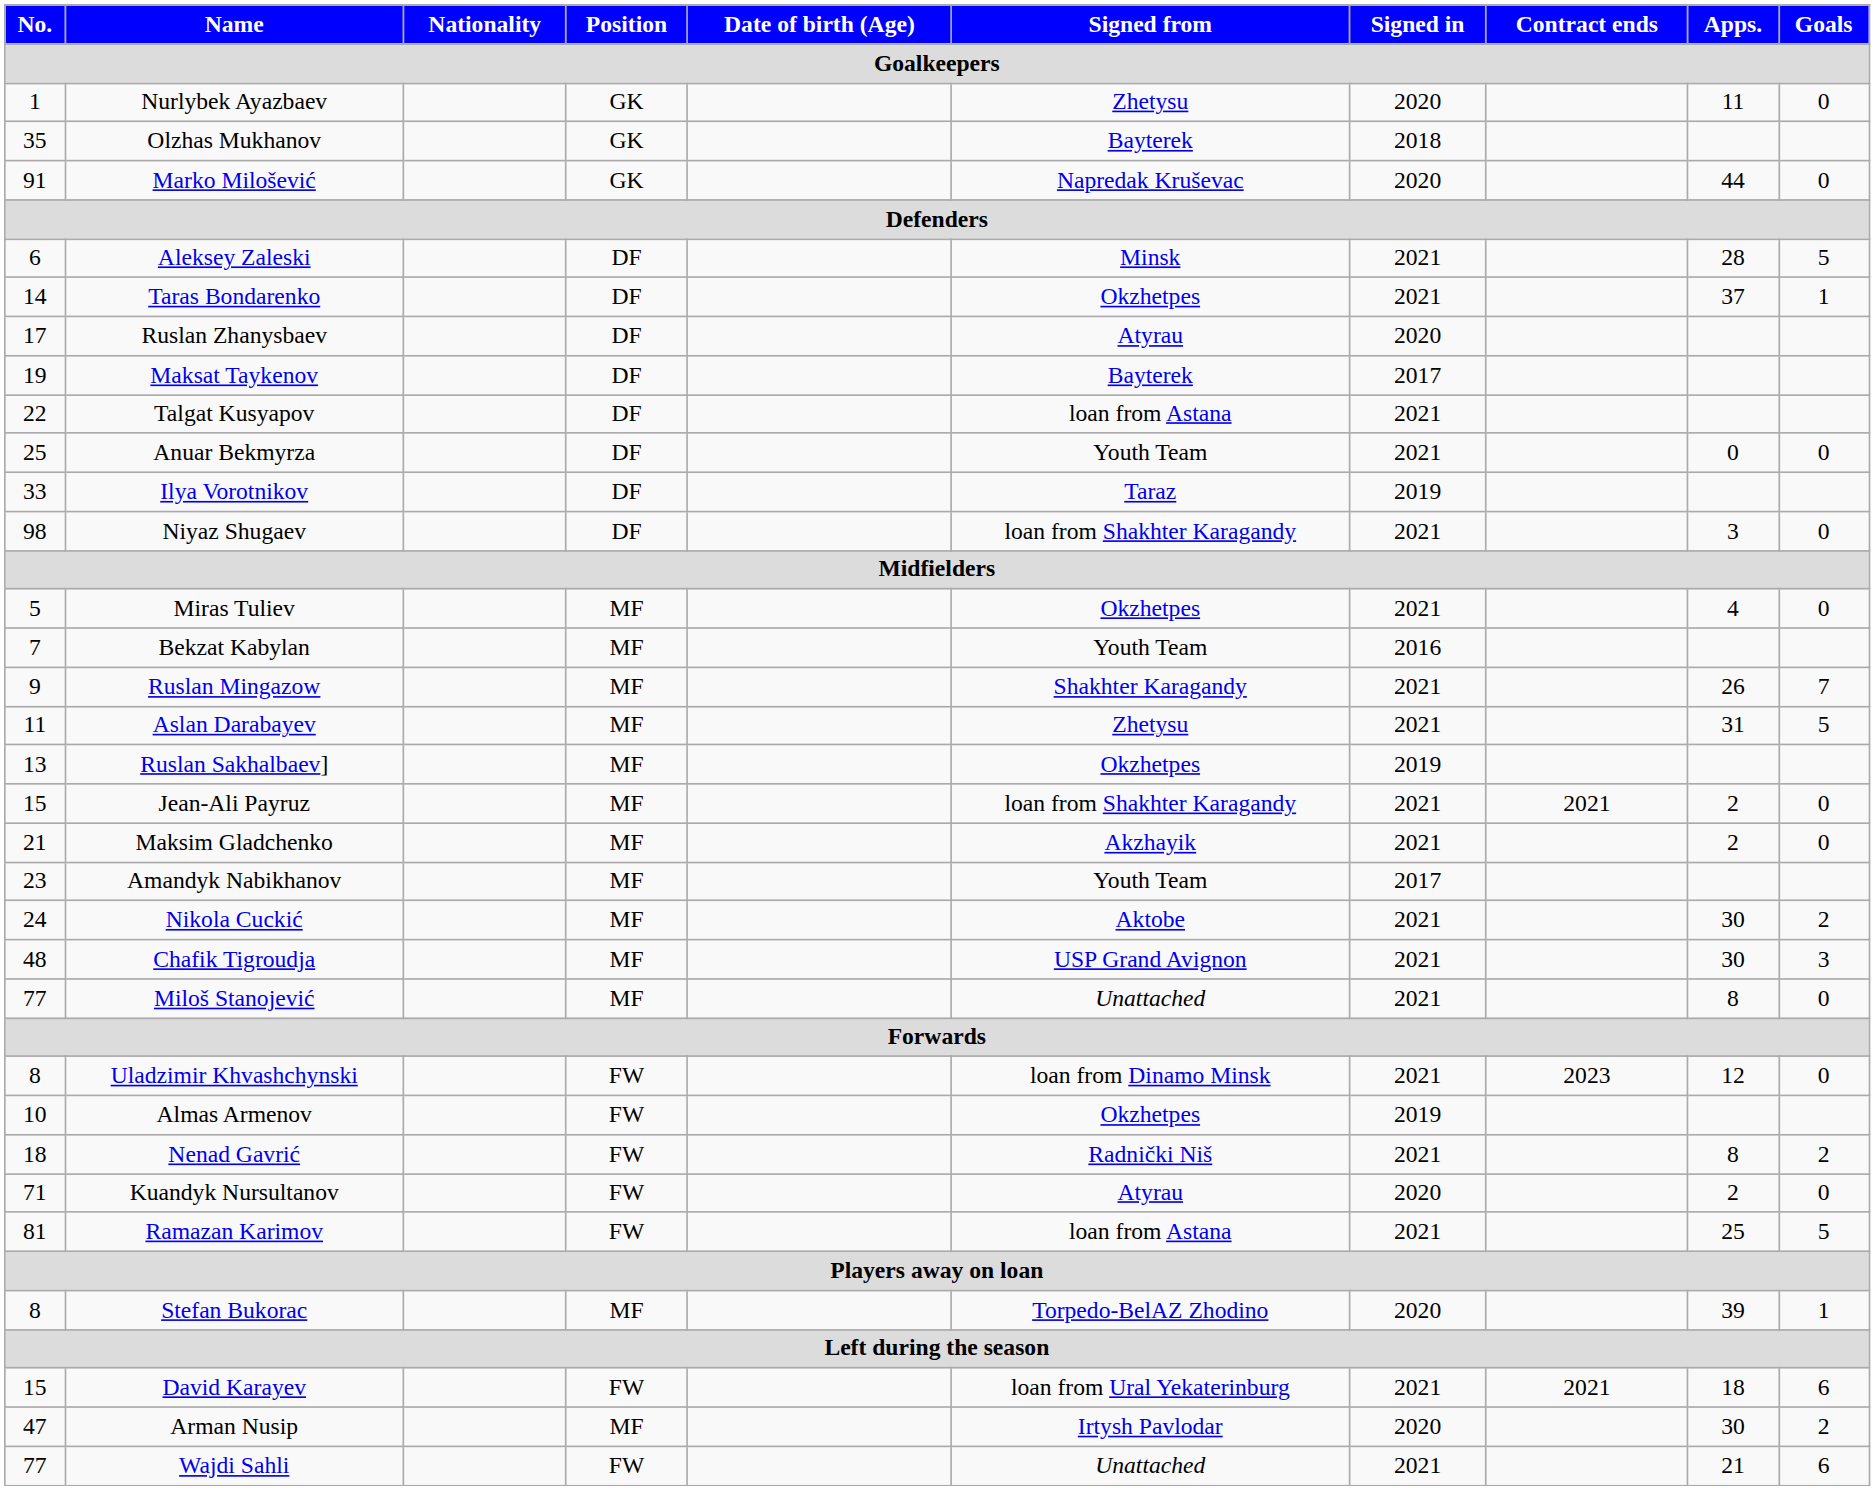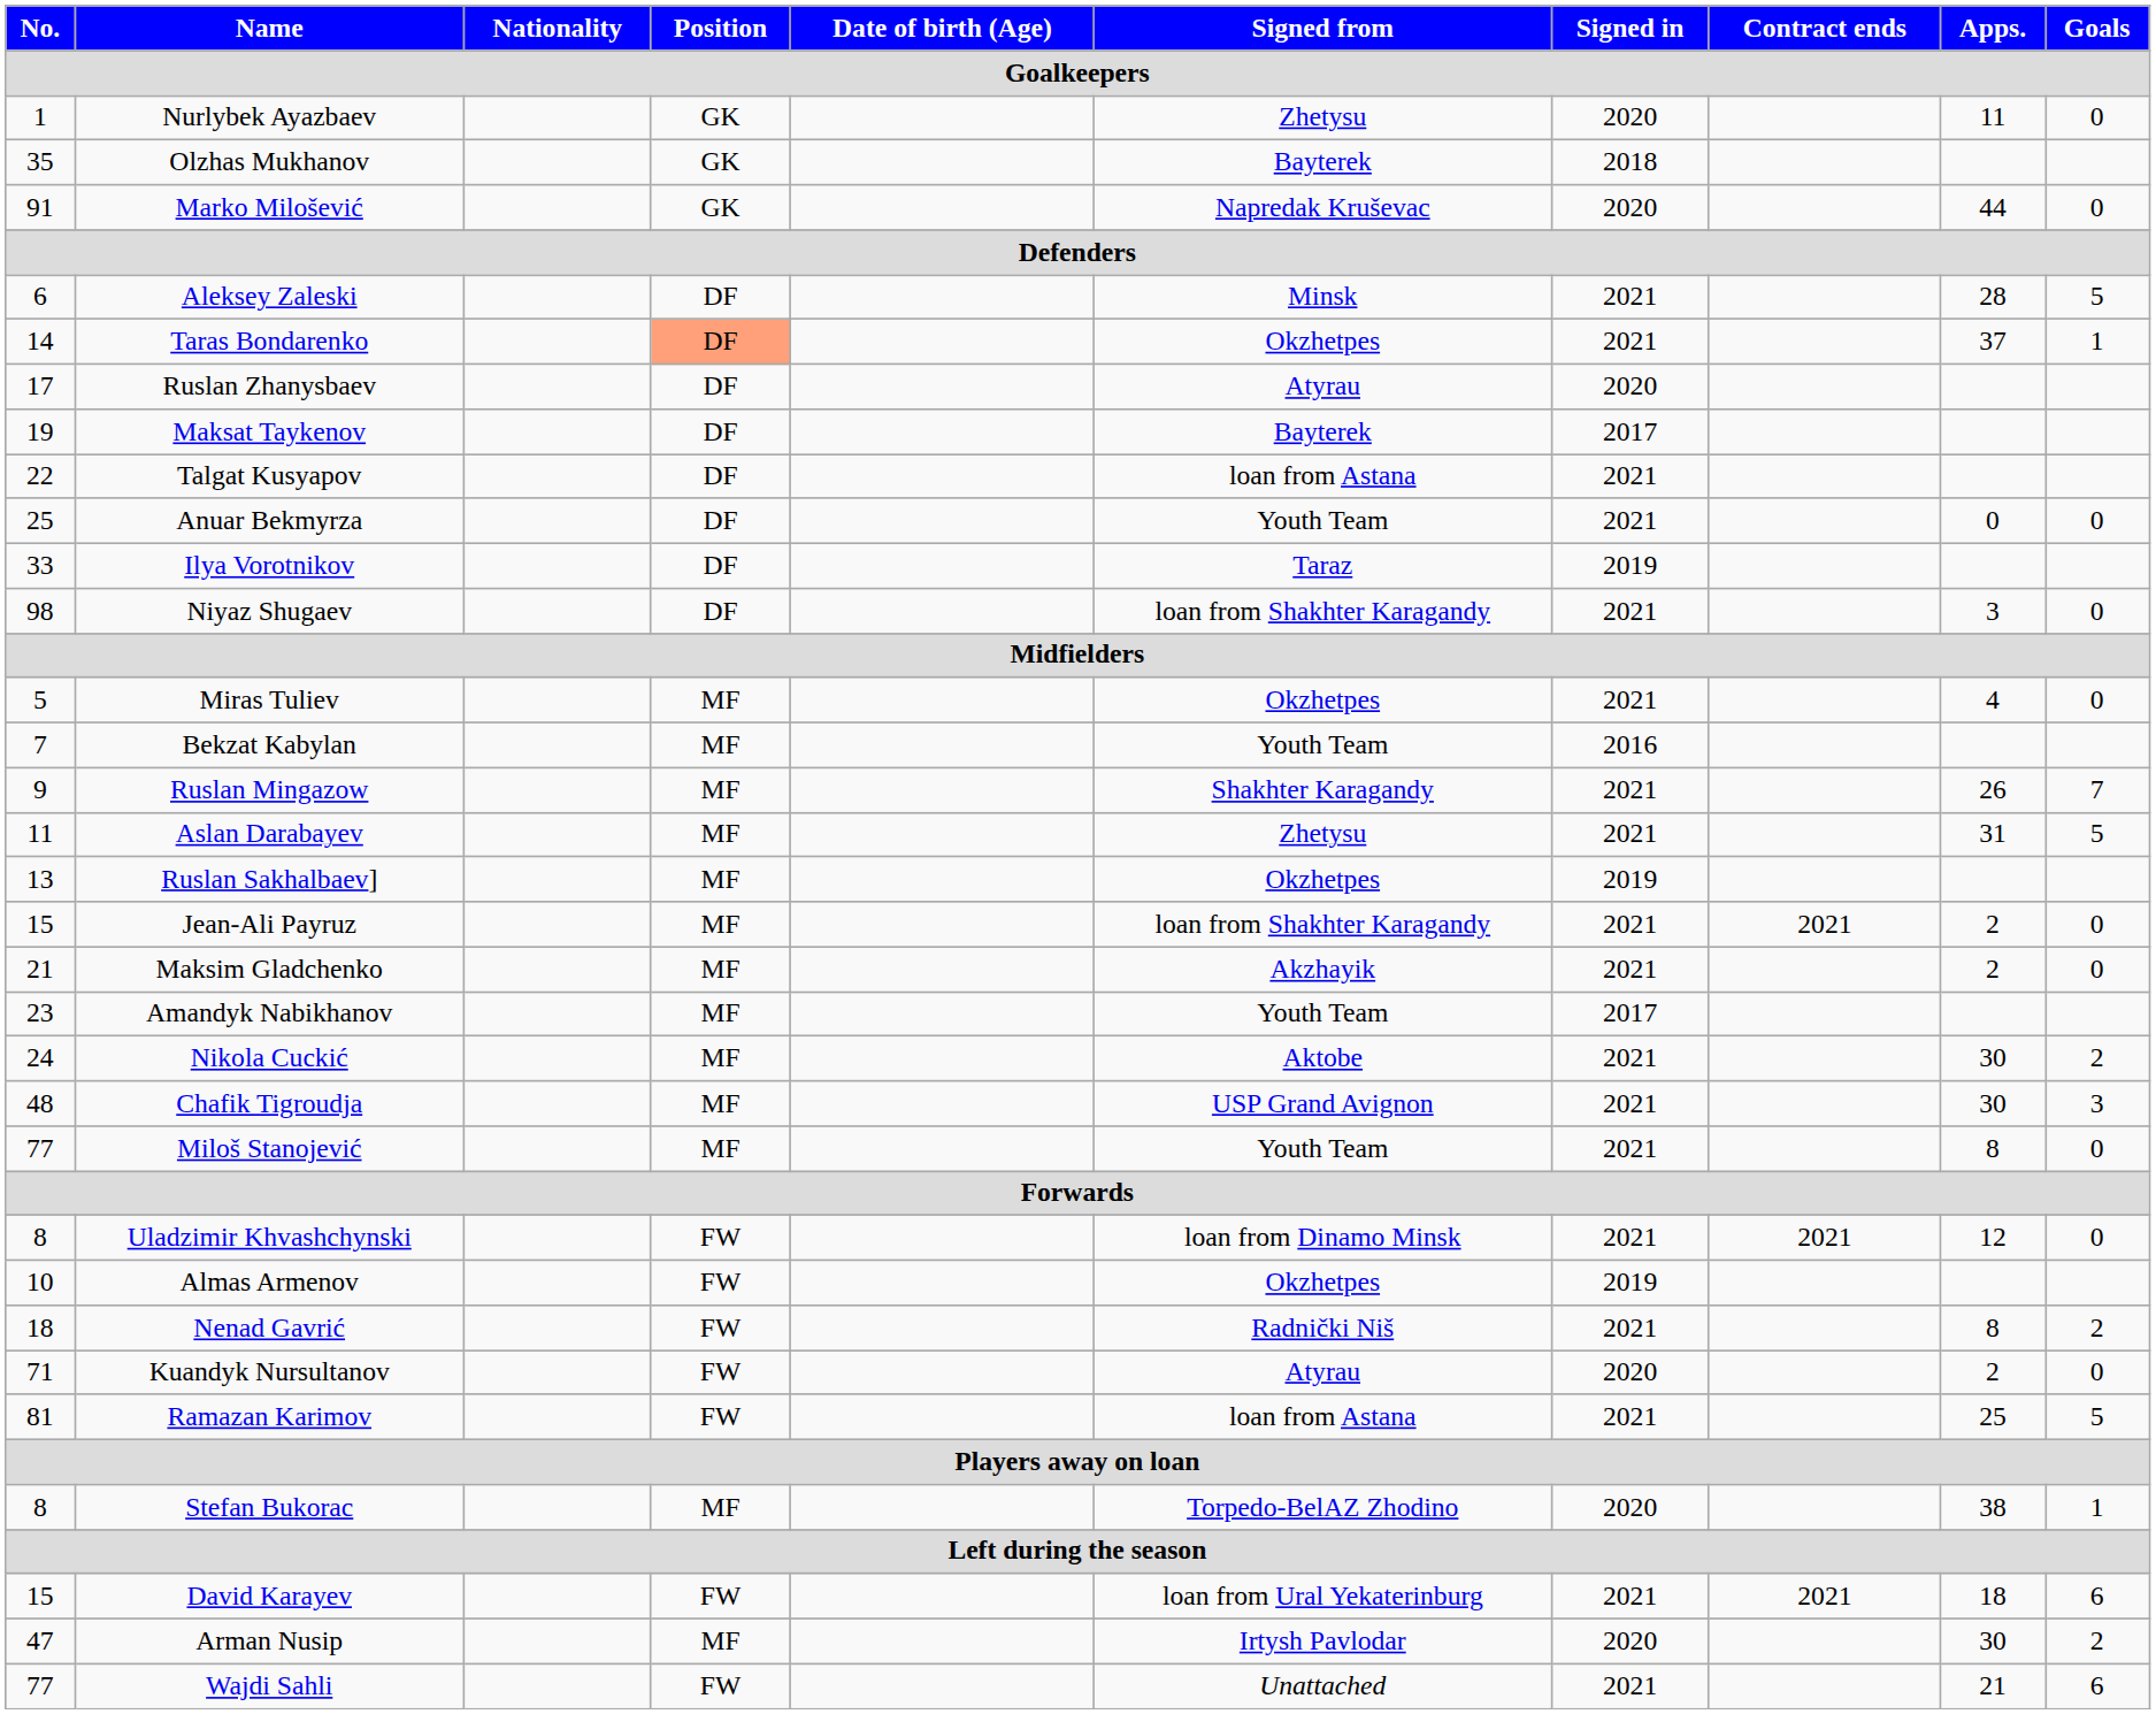 <table class="wikitable"  style="text-align:center; font-size:90%; width:90%;">
 <tr>
 <th style="background:#0000ff; color:white; text-align:center;">No.</th>
 <th style="background:#0000ff; color:white; text-align:center;">Name</th>
 <th style="background:#0000ff; color:white; text-align:center;">Nationality</th>
 <th style="background:#0000ff; color:white; text-align:center;">Position</th>
 <th style="background:#0000ff; color:white; text-align:center;">Date of birth (Age)</th>
 <th style="background:#0000ff; color:white; text-align:center;">Signed from</th>
 <th style="background:#0000ff; color:white; text-align:center;">Signed in</th>
 <th style="background:#0000ff; color:white; text-align:center;">Contract ends</th>
 <th style="background:#0000ff; color:white; text-align:center;">Apps.</th>
 <th style="background:#0000ff; color:white; text-align:center;">Goals</th>
 </tr>
 <tr>
 <th colspan="11"  style="background:#dcdcdc; text-align:center;">Goalkeepers</th>
 </tr>
 <tr>
 <td>1</td>
 <td>Nurlybek Ayazbaev</td>
 <td></td>
 <td>GK</td>
 <td></td>
 <td><a href='#'>Zhetysu</a></td>
 <td>2020</td>
 <td></td>
 <td>11</td>
 <td>0</td>
 </tr>
 <tr>
 <td>35</td>
 <td>Olzhas Mukhanov</td>
 <td></td>
 <td>GK</td>
 <td></td>
 <td><a href='#'>Bayterek</a></td>
 <td>2018</td>
 <td></td>
 <td></td>
 <td></td>
 </tr>
 <tr>
 <td>91</td>
 <td><a href='#'>Marko Milošević</a></td>
 <td></td>
 <td>GK</td>
 <td></td>
 <td><a href='#'>Napredak Kruševac</a></td>
 <td>2020</td>
 <td></td>
 <td>44</td>
 <td>0</td>
 </tr>
 <tr>
 <th colspan="11"  style="background:#dcdcdc; text-align:center;">Defenders</th>
 </tr>
 <tr>
 <td>6</td>
 <td><a href='#'>Aleksey Zaleski</a></td>
 <td></td>
 <td>DF</td>
 <td></td>
 <td><a href='#'>Minsk</a></td>
 <td>2021</td>
 <td></td>
 <td>28</td>
 <td>5</td>
 </tr>
 <tr>
 <td>14</td>
 <td><a href='#'>Taras Bondarenko</a></td>
 <td></td>
-<td>DF</td>
+<td style="background: lightsalmon;">DF</td>
 <td></td>
 <td><a href='#'>Okzhetpes</a></td>
 <td>2021</td>
 <td></td>
 <td>37</td>
 <td>1</td>
 </tr>
 <tr>
 <td>17</td>
 <td>Ruslan Zhanysbaev</td>
 <td></td>
 <td>DF</td>
 <td></td>
 <td><a href='#'>Atyrau</a></td>
 <td>2020</td>
 <td></td>
 <td></td>
 <td></td>
 </tr>
 <tr>
 <td>19</td>
 <td><a href='#'>Maksat Taykenov</a></td>
 <td></td>
 <td>DF</td>
 <td></td>
 <td><a href='#'>Bayterek</a></td>
 <td>2017</td>
 <td></td>
 <td></td>
 <td></td>
 </tr>
 <tr>
 <td>22</td>
 <td>Talgat Kusyapov</td>
 <td></td>
 <td>DF</td>
 <td></td>
 <td>loan from <a href='#'>Astana</a></td>
 <td>2021</td>
 <td></td>
 <td></td>
 <td></td>
 </tr>
 <tr>
 <td>25</td>
 <td>Anuar Bekmyrza</td>
 <td></td>
 <td>DF</td>
 <td></td>
 <td>Youth Team</td>
 <td>2021</td>
 <td></td>
 <td>0</td>
 <td>0</td>
 </tr>
 <tr>
 <td>33</td>
 <td><a href='#'>Ilya Vorotnikov</a></td>
 <td></td>
 <td>DF</td>
 <td></td>
 <td><a href='#'>Taraz</a></td>
 <td>2019</td>
 <td></td>
 <td></td>
 <td></td>
 </tr>
 <tr>
 <td>98</td>
 <td>Niyaz Shugaev</td>
 <td></td>
 <td>DF</td>
 <td></td>
 <td>loan from <a href='#'>Shakhter Karagandy</a></td>
 <td>2021</td>
 <td></td>
 <td>3</td>
 <td>0</td>
 </tr>
 <tr>
 <th colspan="11"  style="background:#dcdcdc; text-align:center;">Midfielders</th>
 </tr>
 <tr>
 <td>5</td>
 <td>Miras Tuliev</td>
 <td></td>
 <td>MF</td>
 <td></td>
 <td><a href='#'>Okzhetpes</a></td>
 <td>2021</td>
 <td></td>
 <td>4</td>
 <td>0</td>
 </tr>
 <tr>
 <td>7</td>
 <td>Bekzat Kabylan</td>
 <td></td>
 <td>MF</td>
 <td></td>
 <td>Youth Team</td>
 <td>2016</td>
 <td></td>
 <td></td>
 <td></td>
 </tr>
 <tr>
 <td>9</td>
 <td><a href='#'>Ruslan Mingazow</a></td>
 <td></td>
 <td>MF</td>
 <td></td>
 <td><a href='#'>Shakhter Karagandy</a></td>
 <td>2021</td>
 <td></td>
 <td>26</td>
 <td>7</td>
 </tr>
 <tr>
 <td>11</td>
 <td><a href='#'>Aslan Darabayev</a></td>
 <td></td>
 <td>MF</td>
 <td></td>
 <td><a href='#'>Zhetysu</a></td>
 <td>2021</td>
 <td></td>
 <td>31</td>
 <td>5</td>
 </tr>
 <tr>
 <td>13</td>
 <td><a href='#'>Ruslan Sakhalbaev</a>]</td>
 <td></td>
 <td>MF</td>
 <td></td>
 <td><a href='#'>Okzhetpes</a></td>
 <td>2019</td>
 <td></td>
 <td></td>
 <td></td>
 </tr>
 <tr>
 <td>15</td>
 <td>Jean-Ali Payruz</td>
 <td></td>
 <td>MF</td>
 <td></td>
 <td>loan from <a href='#'>Shakhter Karagandy</a></td>
 <td>2021</td>
 <td>2021</td>
 <td>2</td>
 <td>0</td>
 </tr>
 <tr>
 <td>21</td>
 <td>Maksim Gladchenko</td>
 <td></td>
 <td>MF</td>
 <td></td>
 <td><a href='#'>Akzhayik</a></td>
 <td>2021</td>
 <td></td>
 <td>2</td>
 <td>0</td>
 </tr>
 <tr>
 <td>23</td>
 <td>Amandyk Nabikhanov</td>
 <td></td>
 <td>MF</td>
 <td></td>
 <td>Youth Team</td>
 <td>2017</td>
 <td></td>
 <td></td>
 <td></td>
 </tr>
 <tr>
 <td>24</td>
 <td><a href='#'>Nikola Cuckić</a></td>
 <td></td>
 <td>MF</td>
 <td></td>
 <td><a href='#'>Aktobe</a></td>
 <td>2021</td>
 <td></td>
 <td>30</td>
 <td>2</td>
 </tr>
 <tr>
 <td>48</td>
 <td><a href='#'>Chafik Tigroudja</a></td>
 <td></td>
 <td>MF</td>
 <td></td>
 <td><a href='#'>USP Grand Avignon</a></td>
 <td>2021</td>
 <td></td>
 <td>30</td>
 <td>3</td>
 </tr>
 <tr>
 <td>77</td>
 <td><a href='#'>Miloš Stanojević</a></td>
 <td></td>
 <td>MF</td>
 <td></td>
-<td><em>Unattached</em></td>
+<td>Youth Team</td>
 <td>2021</td>
 <td></td>
 <td>8</td>
 <td>0</td>
 </tr>
 <tr>
 <th colspan="11"  style="background:#dcdcdc; text-align:center;">Forwards</th>
 </tr>
 <tr>
 <td>8</td>
 <td><a href='#'>Uladzimir Khvashchynski</a></td>
 <td></td>
 <td>FW</td>
 <td></td>
 <td>loan from <a href='#'>Dinamo Minsk</a></td>
 <td>2021</td>
-<td>2023</td>
+<td>2021</td>
 <td>12</td>
 <td>0</td>
 </tr>
 <tr>
 <td>10</td>
 <td>Almas Armenov</td>
 <td></td>
 <td>FW</td>
 <td></td>
 <td><a href='#'>Okzhetpes</a></td>
 <td>2019</td>
 <td></td>
 <td></td>
 <td></td>
 </tr>
 <tr>
 <td>18</td>
 <td><a href='#'>Nenad Gavrić</a></td>
 <td></td>
 <td>FW</td>
 <td></td>
 <td><a href='#'>Radnički Niš</a></td>
 <td>2021</td>
 <td></td>
 <td>8</td>
 <td>2</td>
 </tr>
 <tr>
 <td>71</td>
 <td>Kuandyk Nursultanov</td>
 <td></td>
 <td>FW</td>
 <td></td>
 <td><a href='#'>Atyrau</a></td>
 <td>2020</td>
 <td></td>
 <td>2</td>
 <td>0</td>
 </tr>
 <tr>
 <td>81</td>
 <td><a href='#'>Ramazan Karimov</a></td>
 <td></td>
 <td>FW</td>
 <td></td>
 <td>loan from <a href='#'>Astana</a></td>
 <td>2021</td>
 <td></td>
 <td>25</td>
 <td>5</td>
 </tr>
 <tr>
 <th colspan="11"  style="background:#dcdcdc; text-align:center;">Players away on loan</th>
 </tr>
 <tr>
 <td>8</td>
 <td><a href='#'>Stefan Bukorac</a></td>
 <td></td>
 <td>MF</td>
 <td></td>
 <td><a href='#'>Torpedo-BelAZ Zhodino</a></td>
 <td>2020</td>
 <td></td>
-<td>39</td>
+<td>38</td>
 <td>1</td>
 </tr>
 <tr>
 <th colspan="11"  style="background:#dcdcdc; text-align:center;">Left during the season</th>
 </tr>
 <tr>
 <td>15</td>
 <td><a href='#'>David Karayev</a></td>
 <td></td>
 <td>FW</td>
 <td></td>
 <td>loan from <a href='#'>Ural Yekaterinburg</a></td>
 <td>2021</td>
 <td>2021</td>
 <td>18</td>
 <td>6</td>
 </tr>
 <tr>
 <td>47</td>
 <td>Arman Nusip</td>
 <td></td>
 <td>MF</td>
 <td></td>
 <td><a href='#'>Irtysh Pavlodar</a></td>
 <td>2020</td>
 <td></td>
 <td>30</td>
 <td>2</td>
 </tr>
 <tr>
 <td>77</td>
 <td><a href='#'>Wajdi Sahli</a></td>
 <td></td>
 <td>FW</td>
 <td></td>
 <td><em>Unattached</em></td>
 <td>2021</td>
 <td></td>
 <td>21</td>
 <td>6</td>
 </tr>
 </table>
